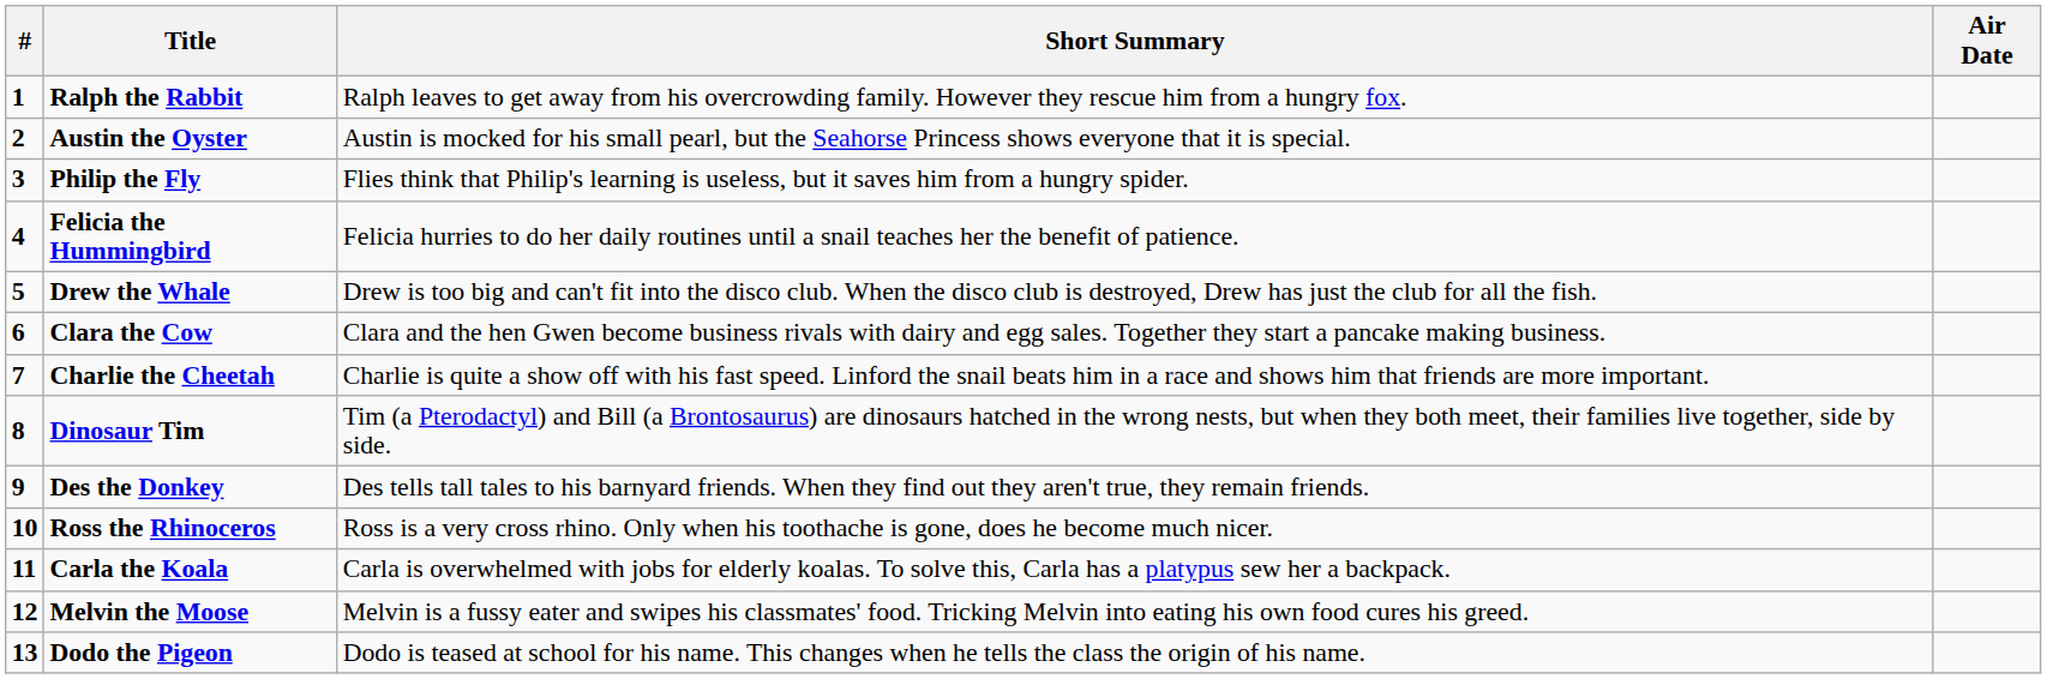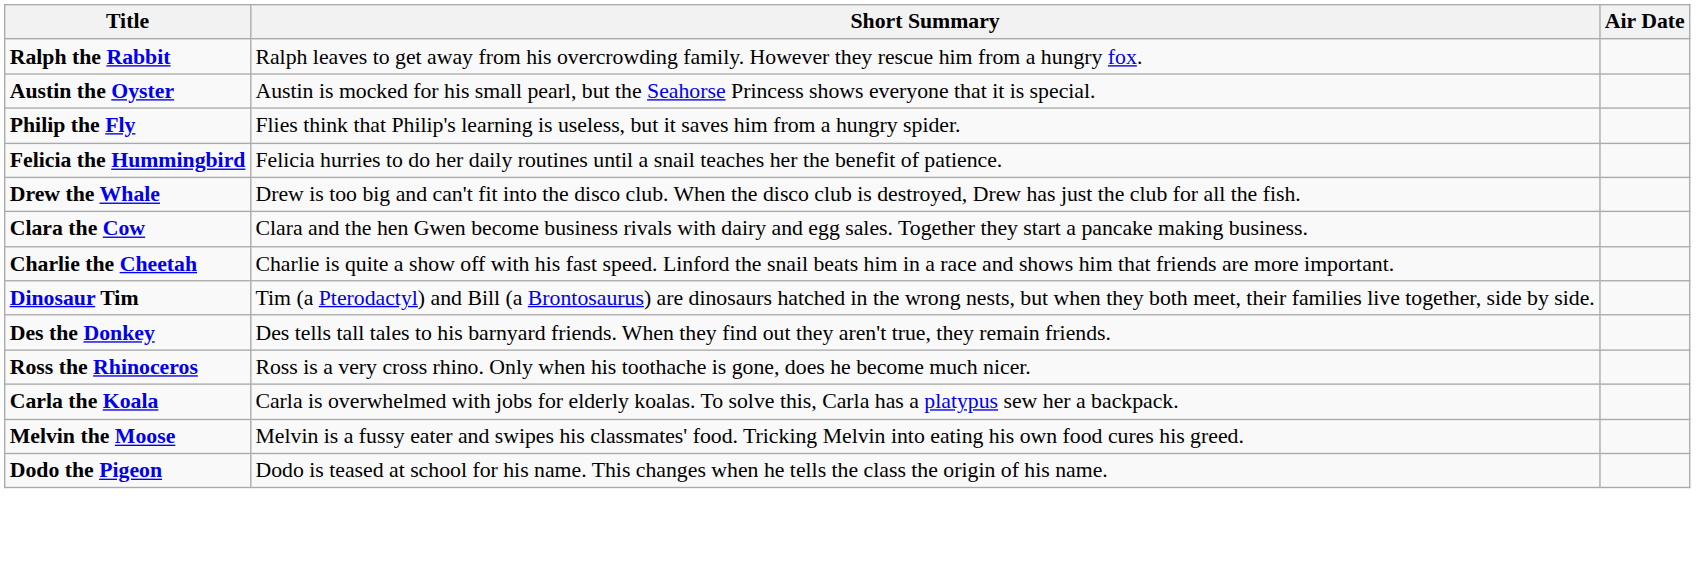 <table class="wikitable">
 <tr>
-<th><strong>#</strong></th>
 <th><strong>Title</strong></th>
 <th><strong>Short Summary</strong></th>
 <th><strong>Air Date</strong></th>
 </tr>
 <tr>
-<td><strong>1</strong></td>
 <td><strong>Ralph the <a href='#'>Rabbit</a></strong></td>
 <td>Ralph leaves to get away from his overcrowding family. However they rescue him from a hungry <a href='#'>fox</a>.</td>
 <td></td>
 </tr>
 <tr>
-<td><strong>2</strong></td>
 <td><strong>Austin the <a href='#'>Oyster</a></strong></td>
 <td>Austin is mocked for his small pearl, but the <a href='#'>Seahorse</a> Princess shows everyone that it is special.</td>
 <td></td>
 </tr>
 <tr>
-<td><strong>3</strong></td>
 <td><strong>Philip the <a href='#'>Fly</a></strong></td>
 <td>Flies think that Philip's learning is useless, but it saves him from a hungry spider.</td>
 <td></td>
 </tr>
 <tr>
-<td><strong>4</strong></td>
 <td><strong>Felicia the <a href='#'>Hummingbird</a></strong></td>
 <td>Felicia hurries to do her daily routines until a snail teaches her the benefit of patience.</td>
 <td></td>
 </tr>
 <tr>
-<td><strong>5</strong></td>
 <td><strong>Drew the <a href='#'>Whale</a></strong></td>
 <td>Drew is too big and can't fit into the disco club. When the disco club is destroyed, Drew has just the club for all the fish.</td>
 <td></td>
 </tr>
 <tr>
-<td><strong>6</strong></td>
 <td><strong>Clara the <a href='#'>Cow</a></strong></td>
 <td>Clara and the hen Gwen become business rivals with dairy and egg sales. Together they start a pancake making business.</td>
 <td></td>
 </tr>
 <tr>
-<td><strong>7</strong></td>
 <td><strong>Charlie the <a href='#'>Cheetah</a></strong></td>
 <td>Charlie is quite a show off with his fast speed. Linford the snail beats him in a race and shows him that friends are more important.</td>
 <td></td>
 </tr>
 <tr>
-<td><strong>8</strong></td>
 <td><strong><a href='#'>Dinosaur</a> Tim</strong></td>
 <td>Tim (a <a href='#'>Pterodactyl</a>) and Bill (a <a href='#'>Brontosaurus</a>) are dinosaurs hatched in the wrong nests, but when they both meet, their families live together, side by side.</td>
 <td></td>
 </tr>
 <tr>
-<td><strong>9</strong></td>
 <td><strong>Des the <a href='#'>Donkey</a></strong></td>
 <td>Des tells tall tales to his barnyard friends. When they find out they aren't true, they remain friends.</td>
 <td></td>
 </tr>
 <tr>
-<td><strong>10</strong></td>
 <td><strong>Ross the <a href='#'>Rhinoceros</a></strong></td>
 <td>Ross is a very cross rhino. Only when his toothache is gone, does he become much nicer.</td>
 <td></td>
 </tr>
 <tr>
-<td><strong>11</strong></td>
 <td><strong>Carla the <a href='#'>Koala</a></strong></td>
 <td>Carla is overwhelmed with jobs for elderly koalas. To solve this, Carla has a <a href='#'>platypus</a> sew her a backpack.</td>
 <td></td>
 </tr>
 <tr>
-<td><strong>12</strong></td>
 <td><strong>Melvin the <a href='#'>Moose</a></strong></td>
 <td>Melvin is a fussy eater and swipes his classmates' food. Tricking Melvin into eating his own food cures his greed.</td>
 <td></td>
 </tr>
 <tr>
-<td><strong>13</strong></td>
 <td><strong>Dodo the <a href='#'>Pigeon</a></strong></td>
 <td>Dodo is teased at school for his name. This changes when he tells the class the origin of his name.</td>
 <td></td>
 </tr>
 </table>
